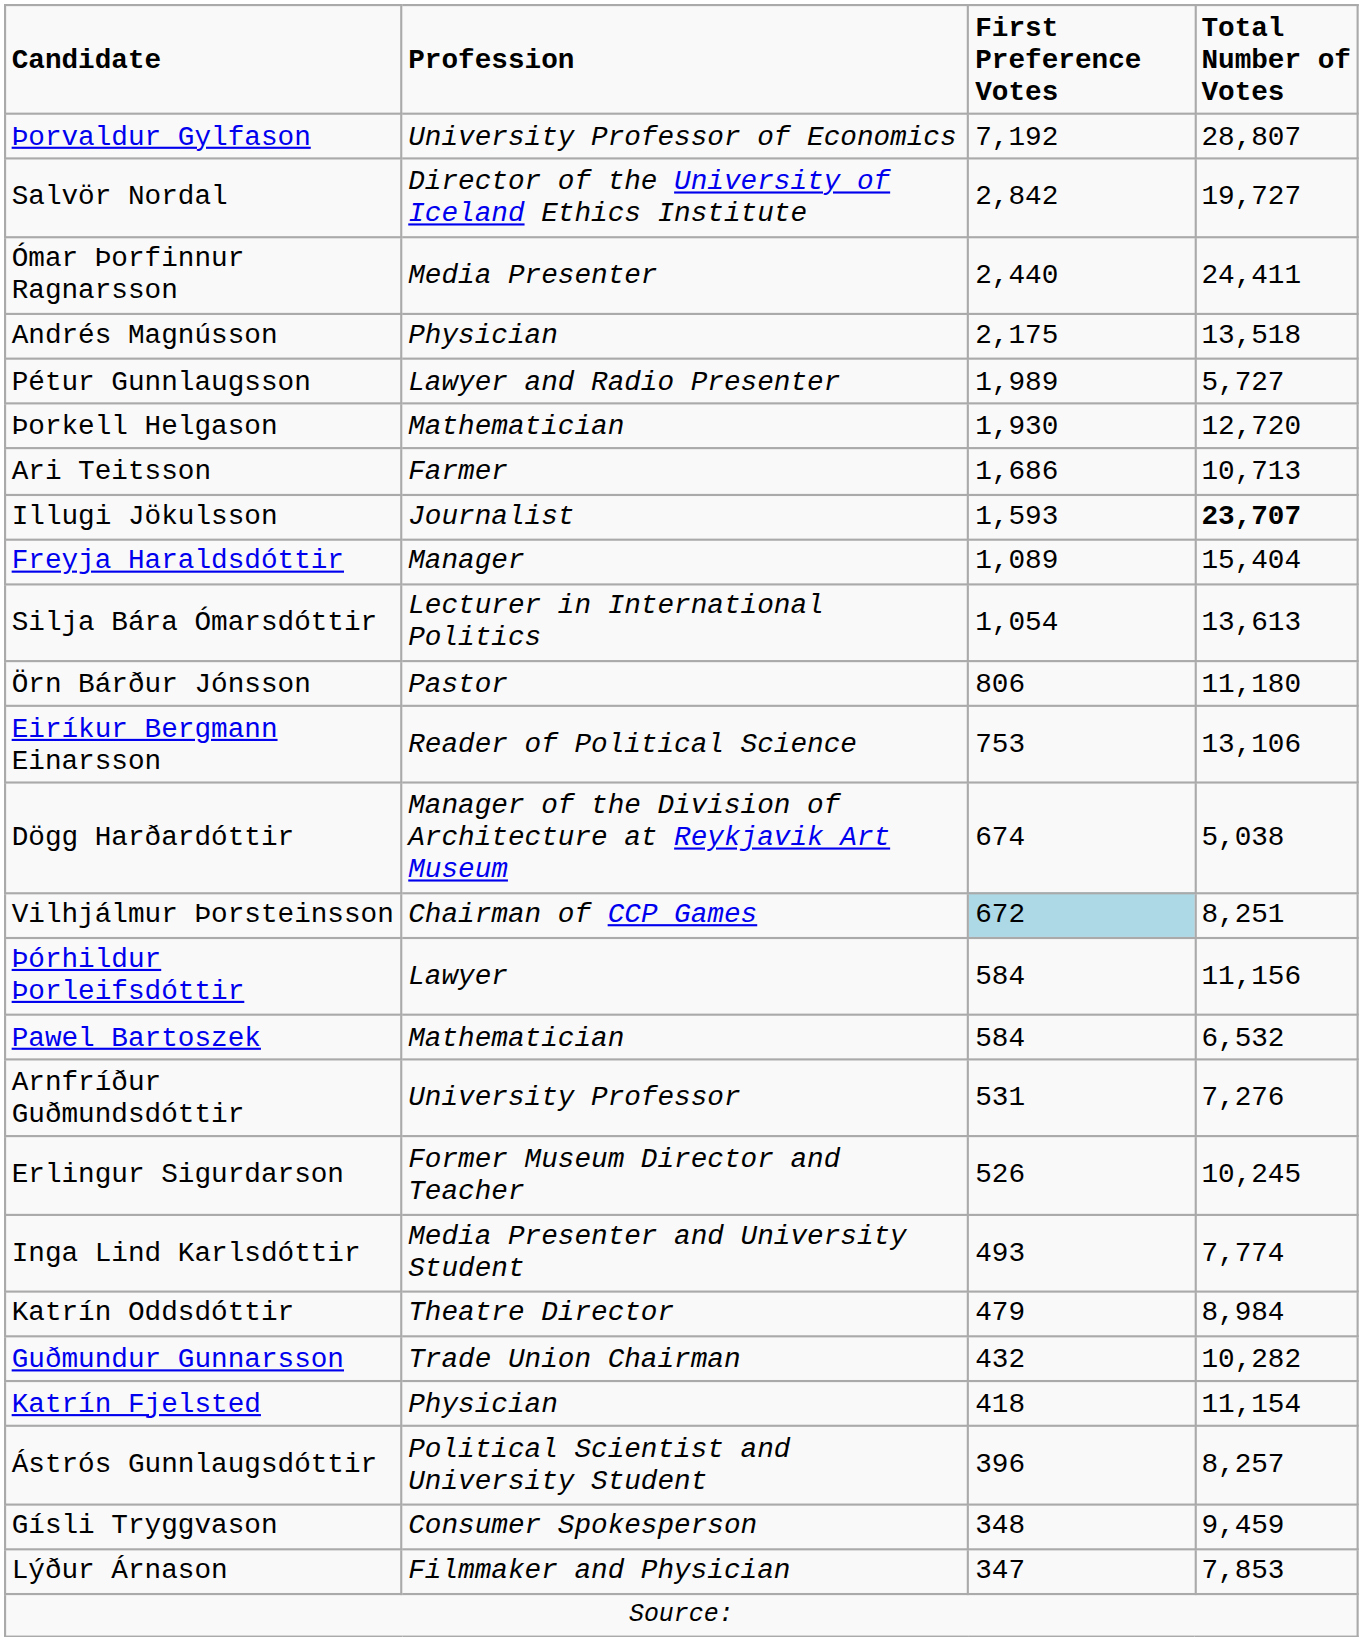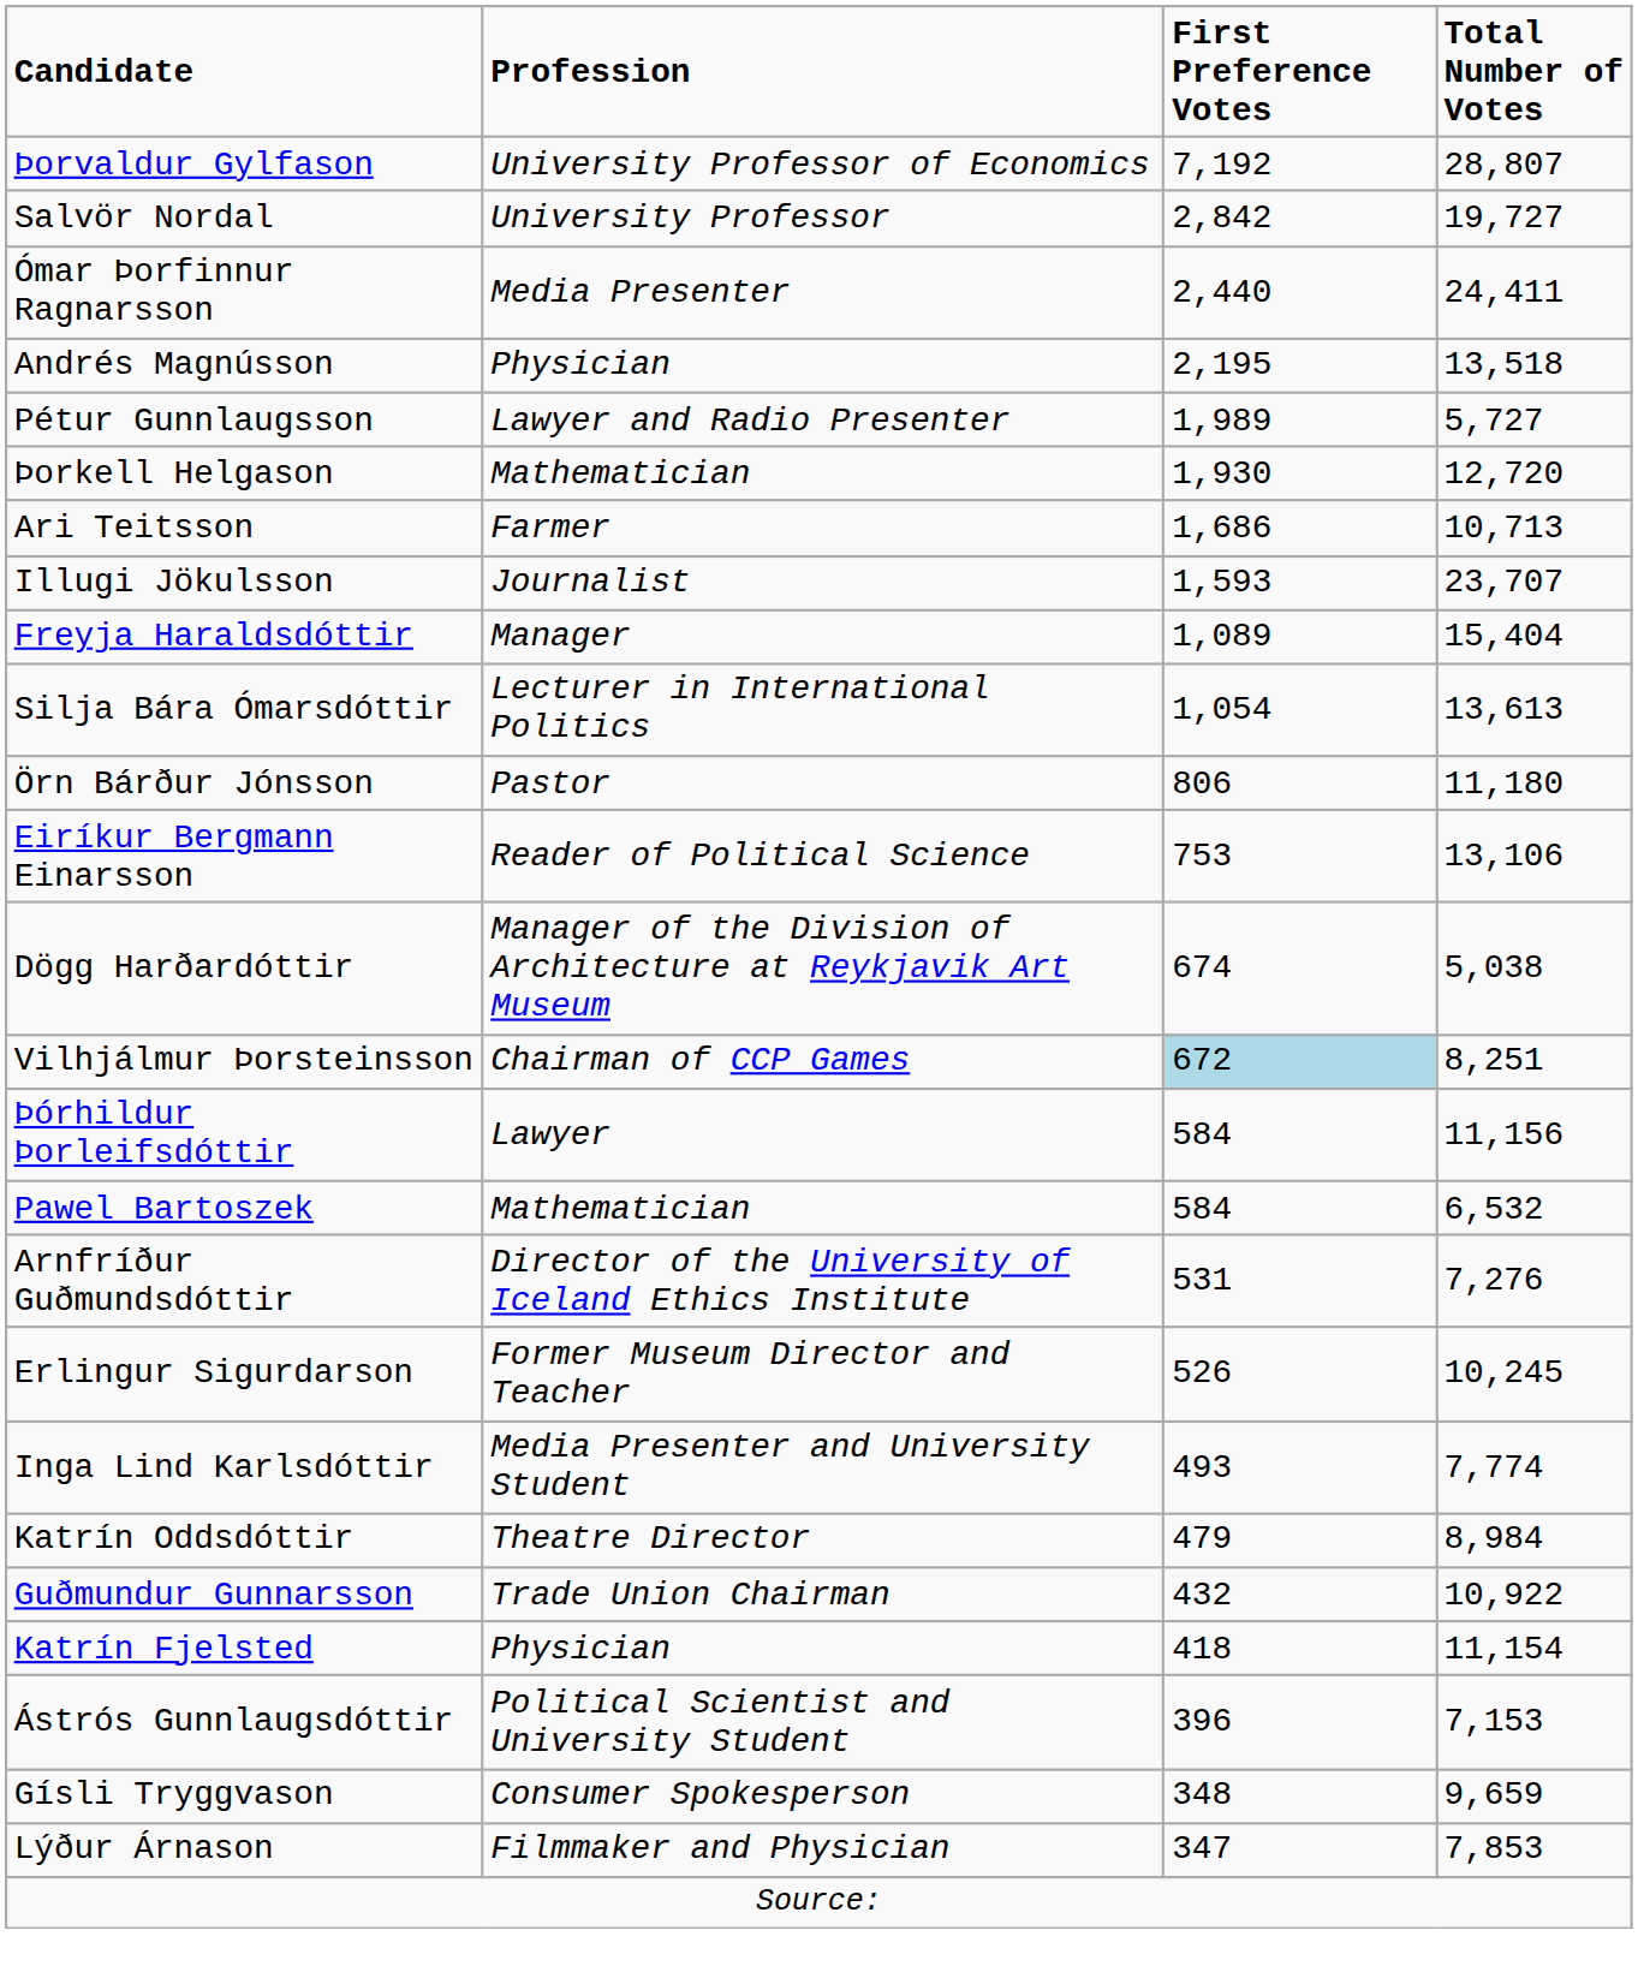 <table class="wikitable">
 <tr>
 <td width="180"><strong>Candidate</strong></td>
 <td width="260"><strong>Profession</strong></td>
 <td width="100"><strong>First Preference Votes</strong></td>
 <td><strong>Total</strong><br><strong>Number of</strong><br><strong>Votes</strong></td>
 </tr>
 <tr>
 <td><a href='#'>Þorvaldur Gylfason</a></td>
 <td><em>University Professor of Economics</em></td>
 <td>7,192</td>
 <td>28,807</td>
 </tr>
 <tr>
 <td>Salvör Nordal</td>
-<td><em>Director of the <a href='#'>University of Iceland</a> Ethics Institute</em></td>
+<td><em>University Professor</em></td>
 <td>2,842</td>
 <td>19,727</td>
 </tr>
 <tr>
 <td>Ómar Þorfinnur Ragnarsson</td>
 <td><em>Media Presenter</em></td>
 <td>2,440</td>
 <td>24,411</td>
 </tr>
 <tr>
 <td>Andrés Magnússon</td>
 <td><em>Physician</em></td>
-<td>2,175</td>
+<td>2,195</td>
 <td>13,518</td>
 </tr>
 <tr>
 <td>Pétur Gunnlaugsson</td>
 <td><em>Lawyer and Radio Presenter</em></td>
 <td>1,989</td>
 <td>5,727</td>
 </tr>
 <tr>
 <td>Þorkell Helgason</td>
 <td><em>Mathematician</em></td>
 <td>1,930</td>
 <td>12,720</td>
 </tr>
 <tr>
 <td>Ari Teitsson</td>
 <td><em>Farmer</em></td>
 <td>1,686</td>
 <td>10,713</td>
 </tr>
 <tr>
 <td>Illugi Jökulsson</td>
 <td><em>Journalist</em></td>
 <td>1,593</td>
-<td><strong>23,707</strong></td>
+<td>23,707</td>
 </tr>
 <tr>
 <td><a href='#'>Freyja Haraldsdóttir</a></td>
 <td><em>Manager</em></td>
 <td>1,089</td>
 <td>15,404</td>
 </tr>
 <tr>
 <td>Silja Bára Ómarsdóttir</td>
 <td><em>Lecturer in International Politics</em></td>
 <td>1,054</td>
 <td>13,613</td>
 </tr>
 <tr>
 <td>Örn Bárður Jónsson</td>
 <td><em>Pastor</em></td>
 <td>806</td>
 <td>11,180</td>
 </tr>
 <tr>
 <td><a href='#'>Eiríkur Bergmann</a> Einarsson</td>
 <td><em>Reader of Political Science</em></td>
 <td>753</td>
 <td>13,106</td>
 </tr>
 <tr>
 <td>Dögg Harðardóttir</td>
 <td><em>Manager of the Division of Architecture at <a href='#'>Reykjavik Art Museum</a></em></td>
 <td>674</td>
 <td>5,038</td>
 </tr>
 <tr>
 <td>Vilhjálmur Þorsteinsson</td>
 <td><em>Chairman of <a href='#'>CCP Games</a></em></td>
 <td style="background: lightblue;">672</td>
 <td>8,251</td>
 </tr>
 <tr>
 <td><a href='#'>Þórhildur Þorleifsdóttir</a></td>
 <td><em>Lawyer</em></td>
 <td>584</td>
 <td>11,156</td>
 </tr>
 <tr>
 <td><a href='#'>Pawel Bartoszek</a></td>
 <td><em>Mathematician</em></td>
 <td>584</td>
 <td>6,532</td>
 </tr>
 <tr>
 <td>Arnfríður Guðmundsdóttir</td>
-<td><em>University Professor</em></td>
+<td><em>Director of the <a href='#'>University of Iceland</a> Ethics Institute</em></td>
 <td>531</td>
 <td>7,276</td>
 </tr>
 <tr>
 <td>Erlingur Sigurdarson</td>
 <td><em>Former Museum Director and Teacher</em></td>
 <td>526</td>
 <td>10,245</td>
 </tr>
 <tr>
 <td>Inga Lind Karlsdóttir</td>
 <td><em>Media Presenter and University Student</em></td>
 <td>493</td>
 <td>7,774</td>
 </tr>
 <tr>
 <td>Katrín Oddsdóttir</td>
 <td><em>Theatre Director</em></td>
 <td>479</td>
 <td>8,984</td>
 </tr>
 <tr>
 <td><a href='#'>Guðmundur Gunnarsson</a></td>
 <td><em>Trade Union Chairman</em></td>
 <td>432</td>
-<td>10,282</td>
+<td>10,922</td>
 </tr>
 <tr>
 <td><a href='#'>Katrín Fjelsted</a></td>
 <td><em>Physician</em></td>
 <td>418</td>
 <td>11,154</td>
 </tr>
 <tr>
 <td>Ástrós Gunnlaugsdóttir</td>
 <td><em>Political Scientist and University Student</em></td>
 <td>396</td>
-<td>8,257</td>
+<td>7,153</td>
 </tr>
 <tr>
 <td>Gísli Tryggvason</td>
 <td><em>Consumer Spokesperson</em></td>
 <td>348</td>
-<td>9,459</td>
+<td>9,659</td>
 </tr>
 <tr>
 <td>Lýður Árnason</td>
 <td><em>Filmmaker and Physician</em></td>
 <td>347</td>
 <td>7,853</td>
 </tr>
 <tr>
 <td colspan="14" style="text-align:center;font-size:90%;"><em>Source: </em></td>
 </tr>
 </table>
